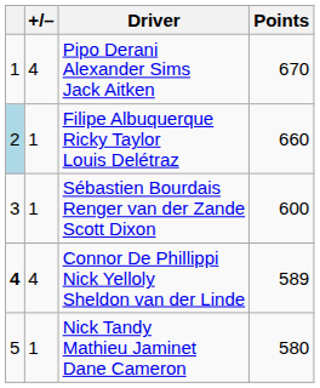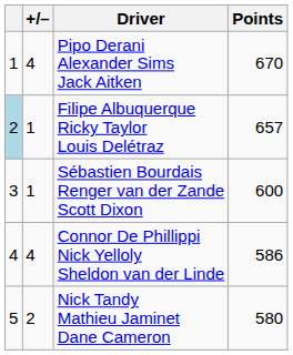 <table class="wikitable" style="font-size: 95%;">
 <tr>
 <th scope="col"></th>
 <th scope="col">+/–</th>
 <th scope="col">Driver</th>
 <th scope="col">Points</th>
 </tr>
 <tr>
 <td align=center>1</td>
 <td align="left"> 4</td>
 <td> <a href='#'>Pipo Derani</a><br> <a href='#'>Alexander Sims</a><br> <a href='#'>Jack Aitken</a></td>
 <td align=right>670</td>
 </tr>
 <tr>
 <td align=center style="background: lightblue;">2</td>
 <td align="left"> 1</td>
 <td> <a href='#'>Filipe Albuquerque</a><br> <a href='#'>Ricky Taylor</a><br> <a href='#'>Louis Delétraz</a></td>
-<td align=right>660</td>
+<td align=right>657</td>
 </tr>
 <tr>
 <td align=center>3</td>
 <td align="left"> 1</td>
 <td> <a href='#'>Sébastien Bourdais</a><br> <a href='#'>Renger van der Zande</a><br> <a href='#'>Scott Dixon</a></td>
 <td align=right>600</td>
 </tr>
 <tr>
-<td align=center><strong>4</strong></td>
+<td align=center>4</td>
 <td align="left"> 4</td>
 <td> <a href='#'>Connor De Phillippi</a><br> <a href='#'>Nick Yelloly</a><br> <a href='#'>Sheldon van der Linde</a></td>
-<td align=right>589</td>
+<td align=right>586</td>
 </tr>
 <tr>
 <td align=center>5</td>
-<td align="left"> 1</td>
+<td align="left"> 2</td>
 <td> <a href='#'>Nick Tandy</a><br> <a href='#'>Mathieu Jaminet</a><br> <a href='#'>Dane Cameron</a></td>
 <td align=right>580</td>
 </tr>
 </table>
